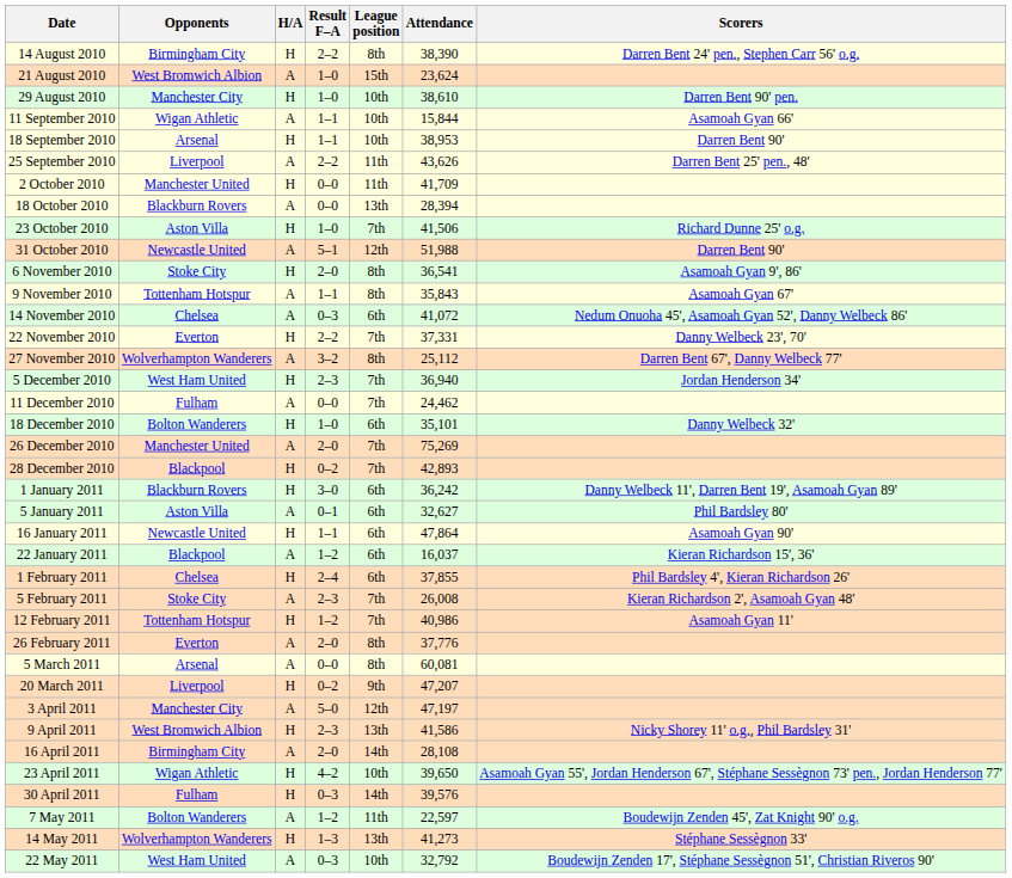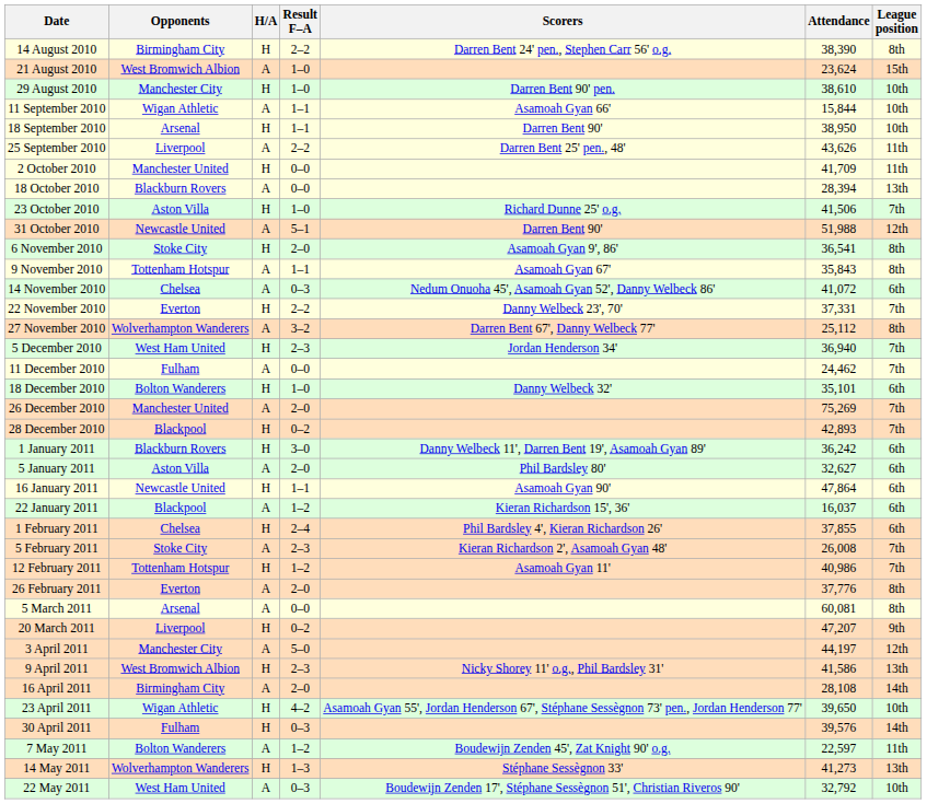 <table class="wikitable" style="text-align:center">
 <tr>
 <th>Date</th>
 <th>Opponents</th>
 <th>H/A</th>
 <th>Result<br>F–A</th>
+<th>Scorers</th>
+<th>Attendance</th>
 <th>League<br>position</th>
-<th>Attendance</th>
-<th>Scorers</th>
 </tr>
 <tr bgcolor="#ffffdd">
 <td>14 August 2010</td>
 <td><a href='#'>Birmingham City</a></td>
 <td>H</td>
 <td>2–2</td>
+<td><a href='#'>Darren Bent</a> 24' <a href='#'>pen.</a>, <a href='#'>Stephen Carr</a> 56' <a href='#'>o.g.</a></td>
+<td>38,390</td>
 <td>8th</td>
-<td>38,390</td>
-<td><a href='#'>Darren Bent</a> 24' <a href='#'>pen.</a>, <a href='#'>Stephen Carr</a> 56' <a href='#'>o.g.</a></td>
 </tr>
 <tr bgcolor="#ffddbb">
 <td>21 August 2010</td>
 <td><a href='#'>West Bromwich Albion</a></td>
 <td>A</td>
 <td>1–0</td>
+<td></td>
+<td>23,624</td>
 <td>15th</td>
-<td>23,624</td>
-<td></td>
 </tr>
 <tr bgcolor="#ddffdd">
 <td>29 August 2010</td>
 <td><a href='#'>Manchester City</a></td>
 <td>H</td>
 <td>1–0</td>
+<td><a href='#'>Darren Bent</a> 90' <a href='#'>pen.</a></td>
+<td>38,610</td>
 <td>10th</td>
-<td>38,610</td>
-<td><a href='#'>Darren Bent</a> 90' <a href='#'>pen.</a></td>
 </tr>
 <tr bgcolor="#ffffdd">
 <td>11 September 2010</td>
 <td><a href='#'>Wigan Athletic</a></td>
 <td>A</td>
 <td>1–1</td>
+<td><a href='#'>Asamoah Gyan</a> 66'</td>
+<td>15,844</td>
 <td>10th</td>
-<td>15,844</td>
-<td><a href='#'>Asamoah Gyan</a> 66'</td>
 </tr>
 <tr bgcolor="#ffffdd">
 <td>18 September 2010</td>
 <td><a href='#'>Arsenal</a></td>
 <td>H</td>
 <td>1–1</td>
+<td><a href='#'>Darren Bent</a> 90'</td>
+<td>38,950</td>
 <td>10th</td>
-<td>38,953</td>
-<td><a href='#'>Darren Bent</a> 90'</td>
 </tr>
 <tr bgcolor="#ffffdd">
 <td>25 September 2010</td>
 <td><a href='#'>Liverpool</a></td>
 <td>A</td>
 <td>2–2</td>
+<td><a href='#'>Darren Bent</a> 25' <a href='#'>pen.</a>, 48'</td>
+<td>43,626</td>
 <td>11th</td>
-<td>43,626</td>
-<td><a href='#'>Darren Bent</a> 25' <a href='#'>pen.</a>, 48'</td>
 </tr>
 <tr bgcolor="#ffffdd">
 <td>2 October 2010</td>
 <td><a href='#'>Manchester United</a></td>
 <td>H</td>
 <td>0–0</td>
+<td></td>
+<td>41,709</td>
 <td>11th</td>
-<td>41,709</td>
-<td></td>
 </tr>
 <tr bgcolor="#ffffdd">
 <td>18 October 2010</td>
 <td><a href='#'>Blackburn Rovers</a></td>
 <td>A</td>
 <td>0–0</td>
+<td></td>
+<td>28,394</td>
 <td>13th</td>
-<td>28,394</td>
-<td></td>
 </tr>
 <tr bgcolor="#ddffdd">
 <td>23 October 2010</td>
 <td><a href='#'>Aston Villa</a></td>
 <td>H</td>
 <td>1–0</td>
+<td><a href='#'>Richard Dunne</a> 25' <a href='#'>o.g.</a></td>
+<td>41,506</td>
 <td>7th</td>
-<td>41,506</td>
-<td><a href='#'>Richard Dunne</a> 25' <a href='#'>o.g.</a></td>
 </tr>
 <tr bgcolor="#ffddbb">
 <td>31 October 2010</td>
 <td><a href='#'>Newcastle United</a></td>
 <td>A</td>
 <td>5–1</td>
+<td><a href='#'>Darren Bent</a> 90'</td>
+<td>51,988</td>
 <td>12th</td>
-<td>51,988</td>
-<td><a href='#'>Darren Bent</a> 90'</td>
 </tr>
 <tr bgcolor="#ddffdd">
 <td>6 November 2010</td>
 <td><a href='#'>Stoke City</a></td>
 <td>H</td>
 <td>2–0</td>
+<td><a href='#'>Asamoah Gyan</a> 9', 86'</td>
+<td>36,541</td>
 <td>8th</td>
-<td>36,541</td>
-<td><a href='#'>Asamoah Gyan</a> 9', 86'</td>
 </tr>
 <tr bgcolor="#ffffdd">
 <td>9 November 2010</td>
 <td><a href='#'>Tottenham Hotspur</a></td>
 <td>A</td>
 <td>1–1</td>
+<td><a href='#'>Asamoah Gyan</a> 67'</td>
+<td>35,843</td>
 <td>8th</td>
-<td>35,843</td>
-<td><a href='#'>Asamoah Gyan</a> 67'</td>
 </tr>
 <tr bgcolor="#ddffdd">
 <td>14 November 2010</td>
 <td><a href='#'>Chelsea</a></td>
 <td>A</td>
 <td>0–3</td>
+<td><a href='#'>Nedum Onuoha</a> 45', <a href='#'>Asamoah Gyan</a> 52', <a href='#'>Danny Welbeck</a> 86'</td>
+<td>41,072</td>
 <td>6th</td>
-<td>41,072</td>
-<td><a href='#'>Nedum Onuoha</a> 45', <a href='#'>Asamoah Gyan</a> 52', <a href='#'>Danny Welbeck</a> 86'</td>
 </tr>
 <tr bgcolor="#ffffdd">
 <td>22 November 2010</td>
 <td><a href='#'>Everton</a></td>
 <td>H</td>
 <td>2–2</td>
+<td><a href='#'>Danny Welbeck</a> 23', 70'</td>
+<td>37,331</td>
 <td>7th</td>
-<td>37,331</td>
-<td><a href='#'>Danny Welbeck</a> 23', 70'</td>
 </tr>
 <tr bgcolor="#ffddbb">
 <td>27 November 2010</td>
 <td><a href='#'>Wolverhampton Wanderers</a></td>
 <td>A</td>
 <td>3–2</td>
+<td><a href='#'>Darren Bent</a> 67', <a href='#'>Danny Welbeck</a> 77'</td>
+<td>25,112</td>
 <td>8th</td>
-<td>25,112</td>
-<td><a href='#'>Darren Bent</a> 67', <a href='#'>Danny Welbeck</a> 77'</td>
 </tr>
 <tr bgcolor="#ddffdd">
 <td>5 December 2010</td>
 <td><a href='#'>West Ham United</a></td>
 <td>H</td>
 <td>2–3</td>
+<td><a href='#'>Jordan Henderson</a> 34'</td>
+<td>36,940</td>
 <td>7th</td>
-<td>36,940</td>
-<td><a href='#'>Jordan Henderson</a> 34'</td>
 </tr>
 <tr bgcolor="#ffffdd">
 <td>11 December 2010</td>
 <td><a href='#'>Fulham</a></td>
 <td>A</td>
 <td>0–0</td>
+<td></td>
+<td>24,462</td>
 <td>7th</td>
-<td>24,462</td>
-<td></td>
 </tr>
 <tr bgcolor="#ddffdd">
 <td>18 December 2010</td>
 <td><a href='#'>Bolton Wanderers</a></td>
 <td>H</td>
 <td>1–0</td>
+<td><a href='#'>Danny Welbeck</a> 32'</td>
+<td>35,101</td>
 <td>6th</td>
-<td>35,101</td>
-<td><a href='#'>Danny Welbeck</a> 32'</td>
 </tr>
 <tr bgcolor="#ffddbb">
 <td>26 December 2010</td>
 <td><a href='#'>Manchester United</a></td>
 <td>A</td>
 <td>2–0</td>
+<td></td>
+<td>75,269</td>
 <td>7th</td>
-<td>75,269</td>
-<td></td>
 </tr>
 <tr bgcolor="#ffddbb">
 <td>28 December 2010</td>
 <td><a href='#'>Blackpool</a></td>
 <td>H</td>
 <td>0–2</td>
+<td></td>
+<td>42,893</td>
 <td>7th</td>
-<td>42,893</td>
-<td></td>
 </tr>
 <tr bgcolor="#ddffdd">
 <td>1 January 2011</td>
 <td><a href='#'>Blackburn Rovers</a></td>
 <td>H</td>
 <td>3–0</td>
+<td><a href='#'>Danny Welbeck</a> 11', <a href='#'>Darren Bent</a> 19', <a href='#'>Asamoah Gyan</a> 89'</td>
+<td>36,242</td>
 <td>6th</td>
-<td>36,242</td>
-<td><a href='#'>Danny Welbeck</a> 11', <a href='#'>Darren Bent</a> 19', <a href='#'>Asamoah Gyan</a> 89'</td>
 </tr>
 <tr bgcolor="#ddffdd">
 <td>5 January 2011</td>
 <td><a href='#'>Aston Villa</a></td>
 <td>A</td>
-<td>0–1</td>
+<td>2–0</td>
+<td><a href='#'>Phil Bardsley</a> 80'</td>
+<td>32,627</td>
 <td>6th</td>
-<td>32,627</td>
-<td><a href='#'>Phil Bardsley</a> 80'</td>
 </tr>
 <tr bgcolor="#ffffdd">
 <td>16 January 2011</td>
 <td><a href='#'>Newcastle United</a></td>
 <td>H</td>
 <td>1–1</td>
+<td><a href='#'>Asamoah Gyan</a> 90'</td>
+<td>47,864</td>
 <td>6th</td>
-<td>47,864</td>
-<td><a href='#'>Asamoah Gyan</a> 90'</td>
 </tr>
 <tr bgcolor="#ddffdd">
 <td>22 January 2011</td>
 <td><a href='#'>Blackpool</a></td>
 <td>A</td>
 <td>1–2</td>
+<td><a href='#'>Kieran Richardson</a> 15', 36'</td>
+<td>16,037</td>
 <td>6th</td>
-<td>16,037</td>
-<td><a href='#'>Kieran Richardson</a> 15', 36'</td>
 </tr>
 <tr bgcolor="#ffddbb">
 <td>1 February 2011</td>
 <td><a href='#'>Chelsea</a></td>
 <td>H</td>
 <td>2–4</td>
+<td><a href='#'>Phil Bardsley</a> 4', <a href='#'>Kieran Richardson</a> 26'</td>
+<td>37,855</td>
 <td>6th</td>
-<td>37,855</td>
-<td><a href='#'>Phil Bardsley</a> 4', <a href='#'>Kieran Richardson</a> 26'</td>
 </tr>
 <tr bgcolor="#ffddbb">
 <td>5 February 2011</td>
 <td><a href='#'>Stoke City</a></td>
 <td>A</td>
 <td>2–3</td>
+<td><a href='#'>Kieran Richardson</a> 2', <a href='#'>Asamoah Gyan</a> 48'</td>
+<td>26,008</td>
 <td>7th</td>
-<td>26,008</td>
-<td><a href='#'>Kieran Richardson</a> 2', <a href='#'>Asamoah Gyan</a> 48'</td>
 </tr>
 <tr bgcolor="#ffddbb">
 <td>12 February 2011</td>
 <td><a href='#'>Tottenham Hotspur</a></td>
 <td>H</td>
 <td>1–2</td>
+<td><a href='#'>Asamoah Gyan</a> 11'</td>
+<td>40,986</td>
 <td>7th</td>
-<td>40,986</td>
-<td><a href='#'>Asamoah Gyan</a> 11'</td>
 </tr>
 <tr bgcolor="#ffddbb">
 <td>26 February 2011</td>
 <td><a href='#'>Everton</a></td>
 <td>A</td>
 <td>2–0</td>
+<td></td>
+<td>37,776</td>
 <td>8th</td>
-<td>37,776</td>
-<td></td>
 </tr>
 <tr bgcolor="#ffffdd">
 <td>5 March 2011</td>
 <td><a href='#'>Arsenal</a></td>
 <td>A</td>
 <td>0–0</td>
+<td></td>
+<td>60,081</td>
 <td>8th</td>
-<td>60,081</td>
-<td></td>
 </tr>
 <tr bgcolor="#ffddbb">
 <td>20 March 2011</td>
 <td><a href='#'>Liverpool</a></td>
 <td>H</td>
 <td>0–2</td>
+<td></td>
+<td>47,207</td>
 <td>9th</td>
-<td>47,207</td>
-<td></td>
 </tr>
 <tr bgcolor="#ffddbb">
 <td>3 April 2011</td>
 <td><a href='#'>Manchester City</a></td>
 <td>A</td>
 <td>5–0</td>
+<td></td>
+<td>44,197</td>
 <td>12th</td>
-<td>47,197</td>
-<td></td>
 </tr>
 <tr bgcolor="#ffddbb">
 <td>9 April 2011</td>
 <td><a href='#'>West Bromwich Albion</a></td>
 <td>H</td>
 <td>2–3</td>
+<td><a href='#'>Nicky Shorey</a> 11' <a href='#'>o.g.</a>, <a href='#'>Phil Bardsley</a> 31'</td>
+<td>41,586</td>
 <td>13th</td>
-<td>41,586</td>
-<td><a href='#'>Nicky Shorey</a> 11' <a href='#'>o.g.</a>, <a href='#'>Phil Bardsley</a> 31'</td>
 </tr>
 <tr bgcolor="#ffddbb">
 <td>16 April 2011</td>
 <td><a href='#'>Birmingham City</a></td>
 <td>A</td>
 <td>2–0</td>
+<td></td>
+<td>28,108</td>
 <td>14th</td>
-<td>28,108</td>
-<td></td>
 </tr>
 <tr bgcolor="#ddffdd">
 <td>23 April 2011</td>
 <td><a href='#'>Wigan Athletic</a></td>
 <td>H</td>
 <td>4–2</td>
+<td><a href='#'>Asamoah Gyan</a> 55', <a href='#'>Jordan Henderson</a> 67', <a href='#'>Stéphane Sessègnon</a> 73' <a href='#'>pen.</a>, <a href='#'>Jordan Henderson</a> 77'</td>
+<td>39,650</td>
 <td>10th</td>
-<td>39,650</td>
-<td><a href='#'>Asamoah Gyan</a> 55', <a href='#'>Jordan Henderson</a> 67', <a href='#'>Stéphane Sessègnon</a> 73' <a href='#'>pen.</a>, <a href='#'>Jordan Henderson</a> 77'</td>
 </tr>
 <tr bgcolor="#ffddbb">
 <td>30 April 2011</td>
 <td><a href='#'>Fulham</a></td>
 <td>H</td>
 <td>0–3</td>
+<td></td>
+<td>39,576</td>
 <td>14th</td>
-<td>39,576</td>
-<td></td>
 </tr>
 <tr bgcolor="#ddffdd">
 <td>7 May 2011</td>
 <td><a href='#'>Bolton Wanderers</a></td>
 <td>A</td>
 <td>1–2</td>
+<td><a href='#'>Boudewijn Zenden</a> 45', <a href='#'>Zat Knight</a> 90' <a href='#'>o.g.</a></td>
+<td>22,597</td>
 <td>11th</td>
-<td>22,597</td>
-<td><a href='#'>Boudewijn Zenden</a> 45', <a href='#'>Zat Knight</a> 90' <a href='#'>o.g.</a></td>
 </tr>
 <tr bgcolor="#ffddbb">
 <td>14 May 2011</td>
 <td><a href='#'>Wolverhampton Wanderers</a></td>
 <td>H</td>
 <td>1–3</td>
+<td><a href='#'>Stéphane Sessègnon</a> 33'</td>
+<td>41,273</td>
 <td>13th</td>
-<td>41,273</td>
-<td><a href='#'>Stéphane Sessègnon</a> 33'</td>
 </tr>
 <tr bgcolor="#ddffdd">
 <td>22 May 2011</td>
 <td><a href='#'>West Ham United</a></td>
 <td>A</td>
 <td>0–3</td>
+<td><a href='#'>Boudewijn Zenden</a> 17', <a href='#'>Stéphane Sessègnon</a> 51', <a href='#'>Christian Riveros</a> 90'</td>
+<td>32,792</td>
 <td>10th</td>
-<td>32,792</td>
-<td><a href='#'>Boudewijn Zenden</a> 17', <a href='#'>Stéphane Sessègnon</a> 51', <a href='#'>Christian Riveros</a> 90'</td>
 </tr>
 </table>
